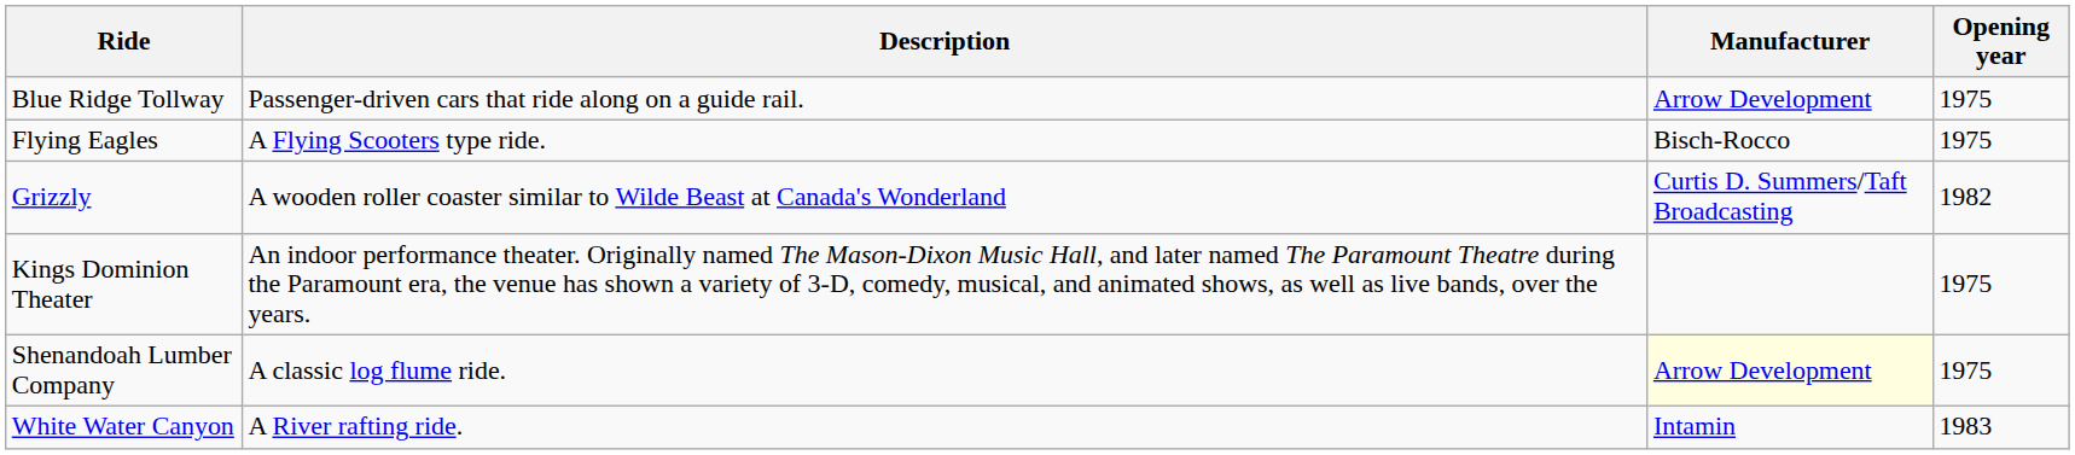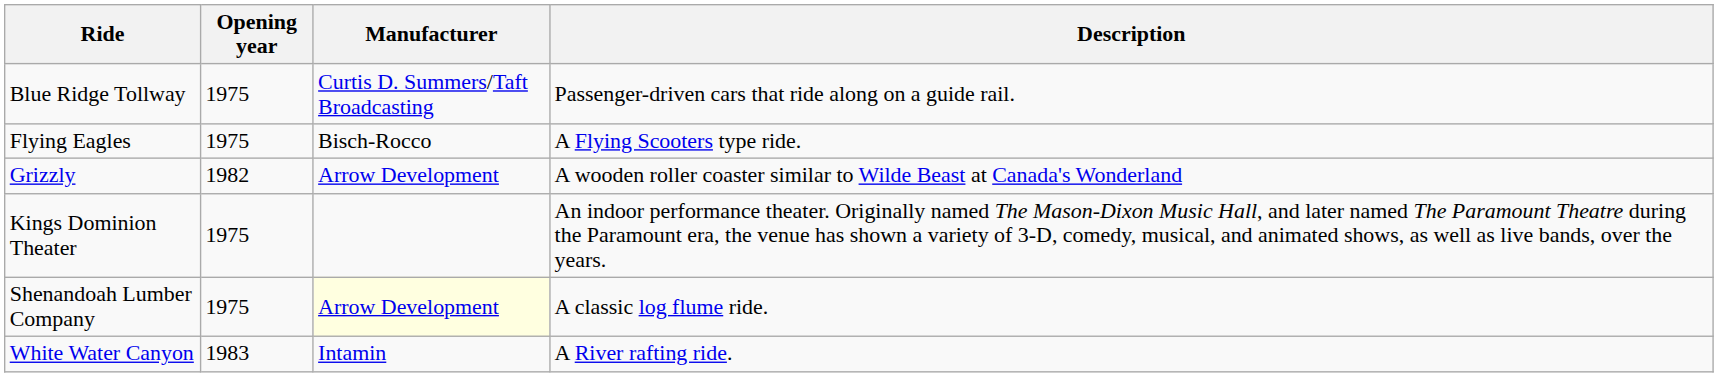 <table class="wikitable sortable">
 <tr>
 <th>Ride</th>
+<th>Opening year</th>
+<th>Manufacturer</th>
 <th>Description</th>
-<th>Manufacturer</th>
-<th>Opening year</th>
 </tr>
 <tr>
 <td>Blue Ridge Tollway</td>
+<td>1975</td>
+<td><a href='#'>Curtis D. Summers</a>/<a href='#'>Taft Broadcasting</a></td>
 <td>Passenger-driven cars that ride along on a guide rail.</td>
-<td><a href='#'>Arrow Development</a></td>
-<td>1975</td>
 </tr>
 <tr>
 <td>Flying Eagles</td>
+<td>1975</td>
+<td>Bisch-Rocco</td>
 <td>A <a href='#'>Flying Scooters</a> type ride.</td>
-<td>Bisch-Rocco</td>
-<td>1975</td>
 </tr>
 <tr>
 <td><a href='#'>Grizzly</a></td>
+<td>1982</td>
+<td><a href='#'>Arrow Development</a></td>
 <td>A wooden roller coaster similar to <a href='#'>Wilde Beast</a> at <a href='#'>Canada's Wonderland</a></td>
-<td><a href='#'>Curtis D. Summers</a>/<a href='#'>Taft Broadcasting</a></td>
-<td>1982</td>
 </tr>
 <tr>
 <td>Kings Dominion Theater</td>
+<td>1975</td>
+<td></td>
 <td>An indoor performance theater. Originally named <em>The Mason-Dixon Music Hall</em>, and later named <em>The Paramount Theatre</em> during the Paramount era, the venue has shown a variety of 3-D, comedy, musical, and animated shows, as well as live bands, over the years.</td>
-<td></td>
-<td>1975</td>
 </tr>
 <tr>
 <td>Shenandoah Lumber Company</td>
+<td>1975</td>
+<td style="background: lightyellow;"><a href='#'>Arrow Development</a></td>
 <td>A classic <a href='#'>log flume</a> ride.</td>
-<td style="background: lightyellow;"><a href='#'>Arrow Development</a></td>
-<td>1975</td>
 </tr>
 <tr>
 <td><a href='#'>White Water Canyon</a></td>
+<td>1983</td>
+<td><a href='#'>Intamin</a></td>
 <td>A <a href='#'>River rafting ride</a>.</td>
-<td><a href='#'>Intamin</a></td>
-<td>1983</td>
 </tr>
 </table>
